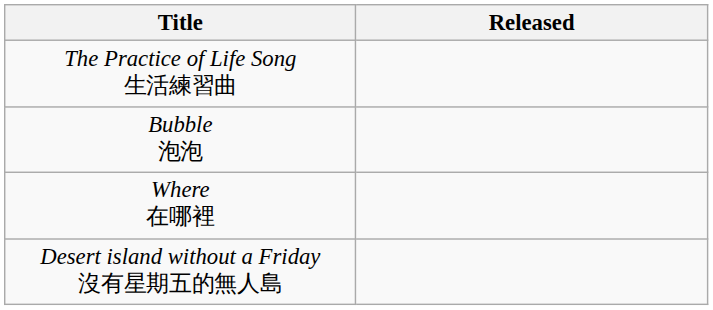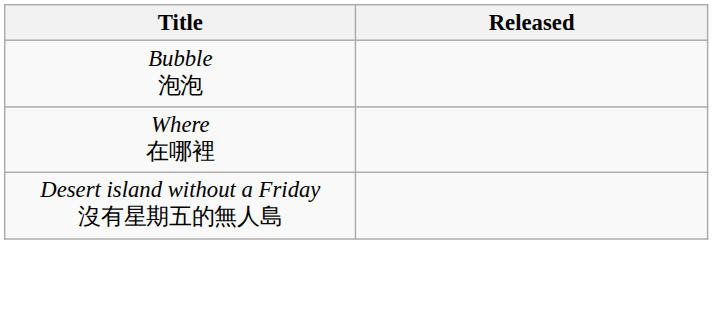 <table class="wikitable plainrowheaders" style="text-align:center;">
 <tr>
 <th style="width:15em;">Title</th>
 <th style="width:15em;">Released</th>
-</tr>
-<tr>
-<td><em>The Practice of Life Song</em> <br>生活練習曲</td>
-<td></td>
 </tr>
 <tr>
 <td><em>Bubble</em><br>泡泡</td>
 <td></td>
 </tr>
 <tr>
 <td><em>Where</em><br>在哪裡</td>
 <td></td>
 </tr>
 <tr>
 <td><em>Desert island without a Friday</em><br>沒有星期五的無人島</td>
 <td></td>
 </tr>
 </table>
